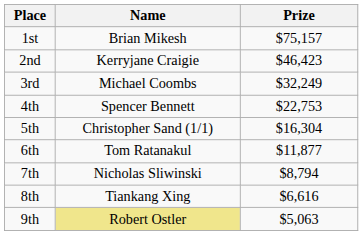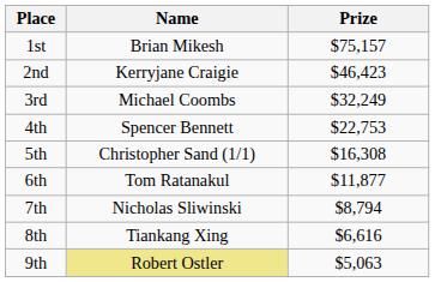 <table class="wikitable">
 <tr>
 <th width="50">Place</th>
 <th width="200">Name</th>
 <th width="125">Prize</th>
 </tr>
 <tr>
 <td align = "center">1st</td>
 <td align = "center">Brian Mikesh</td>
 <td align = "center">$75,157</td>
 </tr>
 <tr>
 <td align = "center">2nd</td>
 <td align = "center">Kerryjane Craigie</td>
 <td align = "center">$46,423</td>
 </tr>
 <tr>
 <td align = "center">3rd</td>
 <td align = "center">Michael Coombs</td>
 <td align = "center">$32,249</td>
 </tr>
 <tr>
 <td align = "center">4th</td>
 <td align = "center">Spencer Bennett</td>
 <td align = "center">$22,753</td>
 </tr>
 <tr>
 <td align = "center">5th</td>
 <td align = "center">Christopher Sand (1/1)</td>
-<td align = "center">$16,304</td>
+<td align = "center">$16,308</td>
 </tr>
 <tr>
 <td align = "center">6th</td>
 <td align = "center">Tom Ratanakul</td>
 <td align = "center">$11,877</td>
 </tr>
 <tr>
 <td align = "center">7th</td>
 <td align = "center">Nicholas Sliwinski</td>
 <td align = "center">$8,794</td>
 </tr>
 <tr>
 <td align = "center">8th</td>
 <td align = "center">Tiankang Xing</td>
 <td align = "center">$6,616</td>
 </tr>
 <tr>
 <td align = "center">9th</td>
 <td align = "center" style="background: khaki;">Robert Ostler</td>
 <td align = "center">$5,063</td>
 </tr>
 </table>
